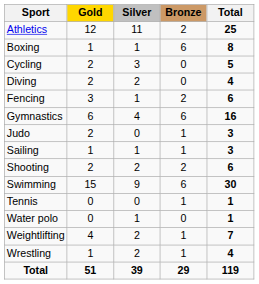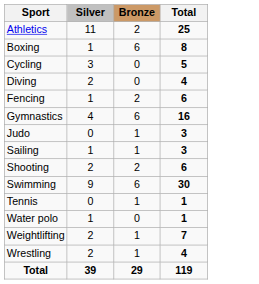 <table class="wikitable sortable" style="text-align:center; font-size:98%;">
 <tr>
 <th>Sport</th>
-<td style="background:gold; width:3.9em; font-weight:bold;">Gold</td>
 <td style="background:silver; width:3.9em; font-weight:bold;">Silver</td>
 <td style="background:#c96; width:3.9em; font-weight:bold;">Bronze</td>
 <th style="width:4em; font-weight:bold;">Total</th>
 </tr>
 <tr>
 <td align=left><a href='#'>Athletics</a></td>
-<td>12</td>
 <td>11</td>
 <td>2</td>
 <td><strong>25</strong></td>
 </tr>
 <tr>
 <td align=left>Boxing</td>
 <td>1</td>
-<td>1</td>
 <td>6</td>
 <td><strong>8</strong></td>
 </tr>
 <tr>
 <td align=left>Cycling</td>
-<td>2</td>
 <td>3</td>
 <td>0</td>
 <td><strong>5</strong></td>
 </tr>
 <tr>
 <td align=left>Diving</td>
 <td>2</td>
-<td>2</td>
 <td>0</td>
 <td><strong>4</strong></td>
 </tr>
 <tr>
 <td align=left>Fencing</td>
-<td>3</td>
 <td>1</td>
 <td>2</td>
 <td><strong>6</strong></td>
 </tr>
 <tr>
 <td align=left>Gymnastics</td>
-<td>6</td>
 <td>4</td>
 <td>6</td>
 <td><strong>16</strong></td>
 </tr>
 <tr>
 <td align=left>Judo</td>
-<td>2</td>
 <td>0</td>
 <td>1</td>
 <td><strong>3</strong></td>
 </tr>
 <tr>
 <td align=left>Sailing</td>
 <td>1</td>
 <td>1</td>
-<td>1</td>
 <td><strong>3</strong></td>
 </tr>
 <tr>
 <td align=left>Shooting</td>
 <td>2</td>
 <td>2</td>
-<td>2</td>
 <td><strong>6</strong></td>
 </tr>
 <tr>
 <td align=left>Swimming</td>
-<td>15</td>
 <td>9</td>
 <td>6</td>
 <td><strong>30</strong></td>
 </tr>
 <tr>
 <td align=left>Tennis</td>
 <td>0</td>
-<td>0</td>
 <td>1</td>
 <td><strong>1</strong></td>
 </tr>
 <tr>
 <td align=left>Water polo</td>
-<td>0</td>
 <td>1</td>
 <td>0</td>
 <td><strong>1</strong></td>
 </tr>
 <tr>
 <td align=left>Weightlifting</td>
-<td>4</td>
 <td>2</td>
 <td>1</td>
 <td><strong>7</strong></td>
 </tr>
 <tr>
 <td align=left>Wrestling</td>
-<td>1</td>
 <td>2</td>
 <td>1</td>
 <td><strong>4</strong></td>
 </tr>
 <tr>
 <td align=center><strong>Total</strong></td>
-<td><strong>51</strong></td>
 <td><strong>39</strong></td>
 <td><strong>29</strong></td>
 <td><strong>119</strong></td>
 </tr>
 </table>
